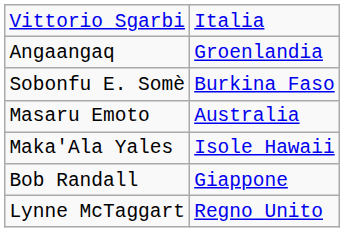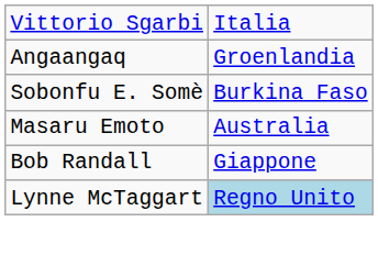 <table class="wikitable">
 <tr>
 <td><a href='#'>Vittorio Sgarbi</a></td>
 <td><a href='#'>Italia</a> </td>
 </tr>
 <tr>
 <td>Angaangaq</td>
 <td><a href='#'>Groenlandia</a> </td>
 </tr>
 <tr>
 <td>Sobonfu E. Somè</td>
 <td><a href='#'>Burkina Faso</a> </td>
 </tr>
 <tr>
 <td>Masaru Emoto</td>
 <td><a href='#'>Australia</a> </td>
 </tr>
 <tr>
-<td>Maka'Ala Yales</td>
-<td><a href='#'>Isole Hawaii</a> </td>
-</tr>
-<tr>
 <td>Bob Randall</td>
 <td><a href='#'>Giappone</a> </td>
 </tr>
 <tr>
 <td>Lynne McTaggart</td>
-<td><a href='#'>Regno Unito</a> </td>
+<td style="background: lightblue;"><a href='#'>Regno Unito</a> </td>
 </tr>
 </table>
